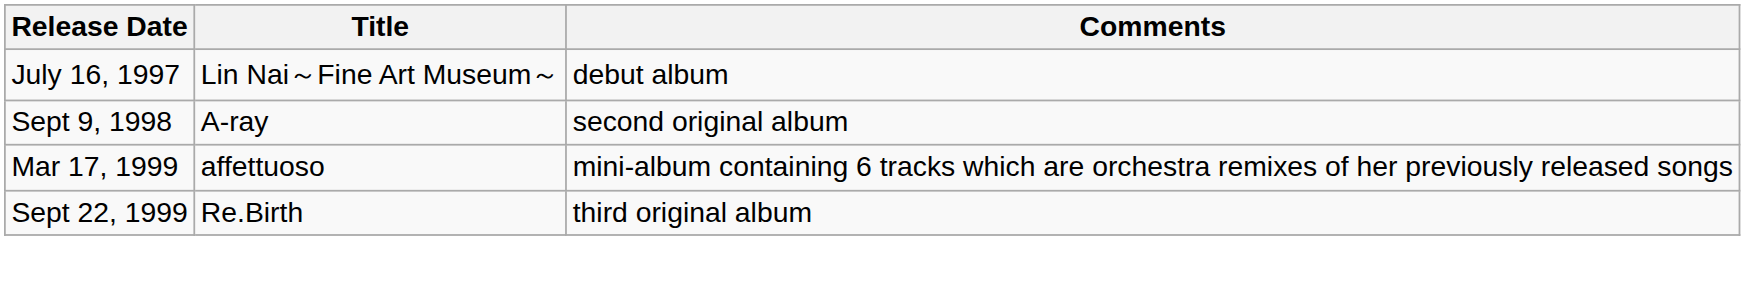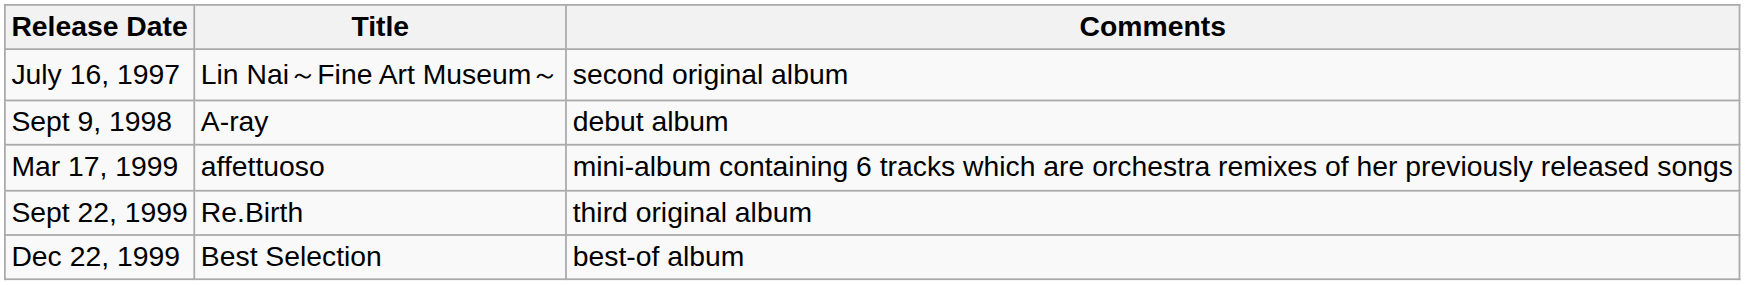 <table class="wikitable" border="1">
 <tr>
 <th>Release Date</th>
 <th>Title</th>
 <th>Comments</th>
 </tr>
 <tr>
 <td>July 16, 1997</td>
 <td>Lin Nai～Fine Art Museum～</td>
-<td>debut album</td>
+<td>second original album</td>
 </tr>
 <tr>
 <td>Sept 9, 1998</td>
 <td>A-ray</td>
-<td>second original album</td>
+<td>debut album</td>
 </tr>
 <tr>
 <td>Mar 17, 1999</td>
 <td>affettuoso</td>
 <td>mini-album containing 6 tracks which are orchestra remixes of her previously released songs</td>
 </tr>
 <tr>
 <td>Sept 22, 1999</td>
 <td>Re.Birth</td>
 <td>third original album</td>
 </tr>
+<tr>
+<td>Dec 22, 1999</td>
+<td>Best Selection</td>
+<td>best-of album</td>
+</tr>
 </table>
